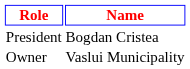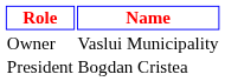 <table class="toccolours">
 <tr>
 <th style="background:#FFFFFF;color:#FF0000;border:1px solid #0000FF;">Role</th>
 <th style="background:#FFFFFF;color:#FF0000;border:1px solid #0000FF;">Name</th>
 </tr>
 <tr>
+<td>Owner</td>
+<td> Vaslui Municipality</td>
+</tr>
+<tr>
 <td>President</td>
 <td> Bogdan Cristea</td>
 </tr>
-<tr>
-<td>Owner</td>
-<td> Vaslui Municipality</td>
-</tr>
 </table>
